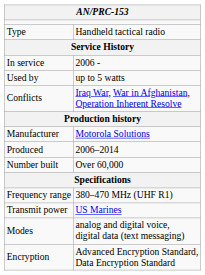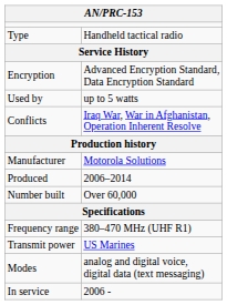 <table class="wikitable" align="right">
 <tr>
 <th colspan="2"><em>AN/PRC-153</em></th>
 </tr>
 <tr>
 <td colspan="2"></td>
 </tr>
 <tr>
 <td>Type</td>
 <td>Handheld tactical radio</td>
 </tr>
 <tr>
 <th colspan="2">Service History</th>
 </tr>
 <tr>
-<td>In service</td>
-<td>2006 -</td>
+<td>Encryption</td>
+<td>Advanced Encryption Standard,<br>Data Encryption Standard</td>
 </tr>
 <tr>
 <td>Used by</td>
 <td>up to 5 watts</td>
 </tr>
 <tr>
 <td>Conflicts</td>
 <td><a href='#'>Iraq War</a>, <a href='#'>War in Afghanistan</a>,<br><a href='#'>Operation Inherent Resolve</a></td>
 </tr>
 <tr>
 <th colspan="2">Production history</th>
 </tr>
 <tr>
 <td>Manufacturer</td>
 <td><a href='#'>Motorola Solutions</a></td>
 </tr>
 <tr>
 <td>Produced</td>
 <td>2006–2014</td>
 </tr>
 <tr>
 <td>Number built</td>
 <td>Over 60,000</td>
 </tr>
 <tr>
 <th colspan="2">Specifications</th>
 </tr>
 <tr>
 <td>Frequency range</td>
 <td>380–470 MHz (UHF R1)</td>
 </tr>
 <tr>
 <td>Transmit power</td>
 <td><a href='#'>US Marines</a></td>
 </tr>
 <tr>
 <td>Modes</td>
 <td>analog and digital voice,<br>digital data (text messaging)</td>
 </tr>
 <tr>
-<td>Encryption</td>
-<td>Advanced Encryption Standard,<br>Data Encryption Standard</td>
+<td>In service</td>
+<td>2006 -</td>
 </tr>
 </table>
